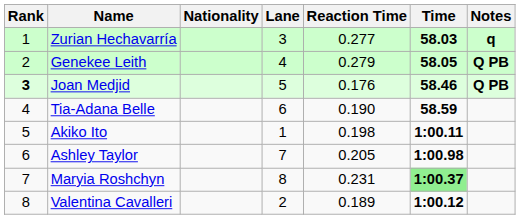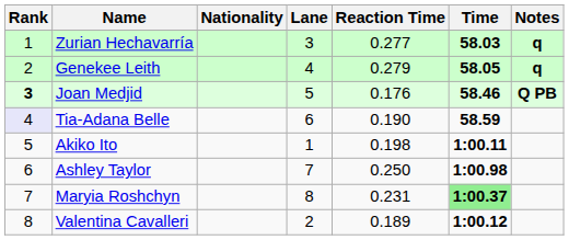 <table class="wikitable sortable" style="text-align:center">
 <tr>
 <th>Rank</th>
 <th>Name</th>
 <th>Nationality</th>
 <th>Lane</th>
 <th>Reaction Time</th>
 <th>Time</th>
 <th>Notes</th>
 </tr>
 <tr bgcolor=ccffcc>
 <td>1</td>
 <td align=left><a href='#'>Zurian Hechavarría</a></td>
 <td align=left></td>
 <td>3</td>
 <td>0.277</td>
 <td><strong>58.03</strong></td>
 <td><strong>q</strong></td>
 </tr>
 <tr bgcolor=ccffcc>
 <td>2</td>
 <td align=left><a href='#'>Genekee Leith</a></td>
 <td align=left></td>
 <td>4</td>
 <td>0.279</td>
 <td><strong>58.05</strong></td>
-<td><strong>Q PB</strong></td>
+<td><strong>q</strong></td>
 </tr>
 <tr bgcolor=ddffdd>
 <td><strong>3</strong></td>
 <td align=left><a href='#'>Joan Medjid</a></td>
 <td align=left></td>
 <td>5</td>
 <td>0.176</td>
 <td><strong>58.46</strong></td>
 <td><strong>Q PB</strong></td>
 </tr>
 <tr>
-<td>4</td>
+<td style="background: lavender;">4</td>
 <td align=left><a href='#'>Tia-Adana Belle</a></td>
 <td align=left></td>
 <td>6</td>
 <td>0.190</td>
 <td><strong>58.59</strong></td>
 <td></td>
 </tr>
 <tr>
 <td>5</td>
 <td align=left><a href='#'>Akiko Ito</a></td>
 <td align=left></td>
 <td>1</td>
 <td>0.198</td>
 <td><strong>1:00.11</strong></td>
 <td></td>
 </tr>
 <tr>
 <td>6</td>
 <td align=left><a href='#'>Ashley Taylor</a></td>
 <td align=left></td>
 <td>7</td>
-<td>0.205</td>
+<td>0.250</td>
 <td><strong>1:00.98</strong></td>
 <td></td>
 </tr>
 <tr>
 <td>7</td>
 <td align=left><a href='#'>Maryia Roshchyn</a></td>
 <td align=left></td>
 <td>8</td>
 <td>0.231</td>
 <td style="background: lightgreen;"><strong>1:00.37</strong></td>
 <td></td>
 </tr>
 <tr>
 <td>8</td>
 <td align=left><a href='#'>Valentina Cavalleri</a></td>
 <td align=left></td>
 <td>2</td>
 <td>0.189</td>
 <td><strong>1:00.12</strong></td>
 <td></td>
 </tr>
 </table>
